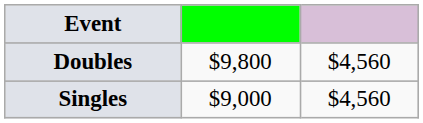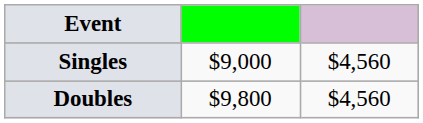 <table class=wikitable style="font-size:90%;text-align:center">
 <tr>
 <td style="width:104px; background:#dfe2e9;"><strong>Event</strong></td>
 <td style="width:68px; background:lime;"><strong></strong></td>
 <td style="width:68px; background:thistle;"></td>
 </tr>
 <tr>
+<td style="background:#dfe2e9;"><strong>Singles</strong></td>
+<td>$9,000</td>
+<td>$4,560</td>
+</tr>
+<tr>
 <td style="background:#dfe2e9;"><strong>Doubles</strong></td>
 <td>$9,800</td>
 <td>$4,560</td>
 </tr>
-<tr>
-<td style="background:#dfe2e9;"><strong>Singles</strong></td>
-<td>$9,000</td>
-<td>$4,560</td>
-</tr>
 </table>
